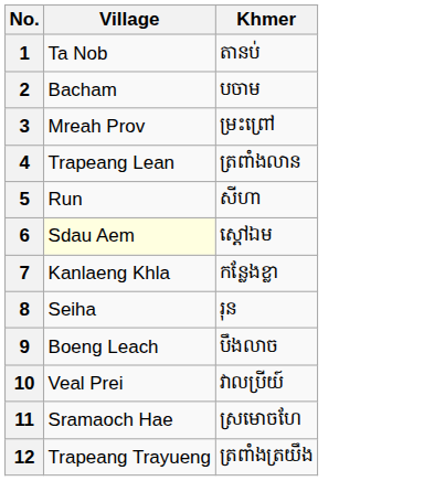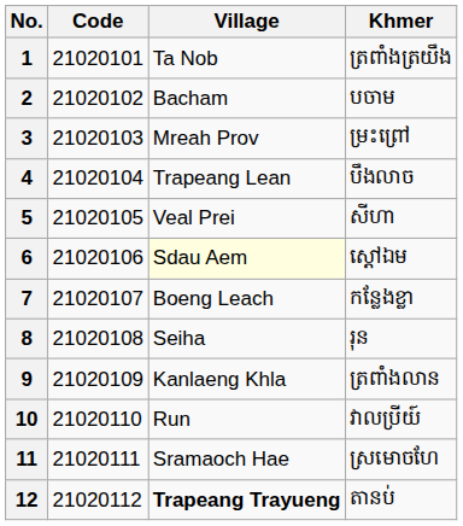 <table class="wikitable sortable mw-collapsible">
 <tr>
 <th>No.</th>
+<th>Code</th>
 <th>Village</th>
 <th>Khmer</th>
 </tr>
 <tr>
 <th>1</th>
+<td>21020101</td>
 <td>Ta Nob</td>
-<td>តានប់</td>
+<td>ត្រពាំងត្រយឹង</td>
 </tr>
 <tr>
 <th>2</th>
+<td>21020102</td>
 <td>Bacham</td>
 <td>បចាម</td>
 </tr>
 <tr>
 <th>3</th>
+<td>21020103</td>
 <td>Mreah Prov</td>
 <td>ម្រះព្រៅ</td>
 </tr>
 <tr>
 <th>4</th>
+<td>21020104</td>
 <td>Trapeang Lean</td>
-<td>ត្រពាំងលាន</td>
+<td>បឹងលាច</td>
 </tr>
 <tr>
 <th>5</th>
-<td>Run</td>
+<td>21020105</td>
+<td>Veal Prei</td>
 <td>សីហា</td>
 </tr>
 <tr>
 <th>6</th>
+<td>21020106</td>
 <td style="background: lightyellow;">Sdau Aem</td>
 <td>ស្ដៅឯម</td>
 </tr>
 <tr>
 <th>7</th>
-<td>Kanlaeng Khla</td>
+<td>21020107</td>
+<td>Boeng Leach</td>
 <td>កន្លែងខ្លា</td>
 </tr>
 <tr>
 <th>8</th>
+<td>21020108</td>
 <td>Seiha</td>
 <td>រុន</td>
 </tr>
 <tr>
 <th>9</th>
-<td>Boeng Leach</td>
-<td>បឹងលាច</td>
+<td>21020109</td>
+<td>Kanlaeng Khla</td>
+<td>ត្រពាំងលាន</td>
 </tr>
 <tr>
 <th>10</th>
-<td>Veal Prei</td>
+<td>21020110</td>
+<td>Run</td>
 <td>វាលប្រីយ៍</td>
 </tr>
 <tr>
 <th>11</th>
+<td>21020111</td>
 <td>Sramaoch Hae</td>
 <td>ស្រមោចហែ</td>
 </tr>
 <tr>
 <th>12</th>
-<td>Trapeang Trayueng</td>
-<td>ត្រពាំងត្រយឹង</td>
+<td>21020112</td>
+<td><strong>Trapeang Trayueng</strong></td>
+<td>តានប់</td>
 </tr>
 </table>
